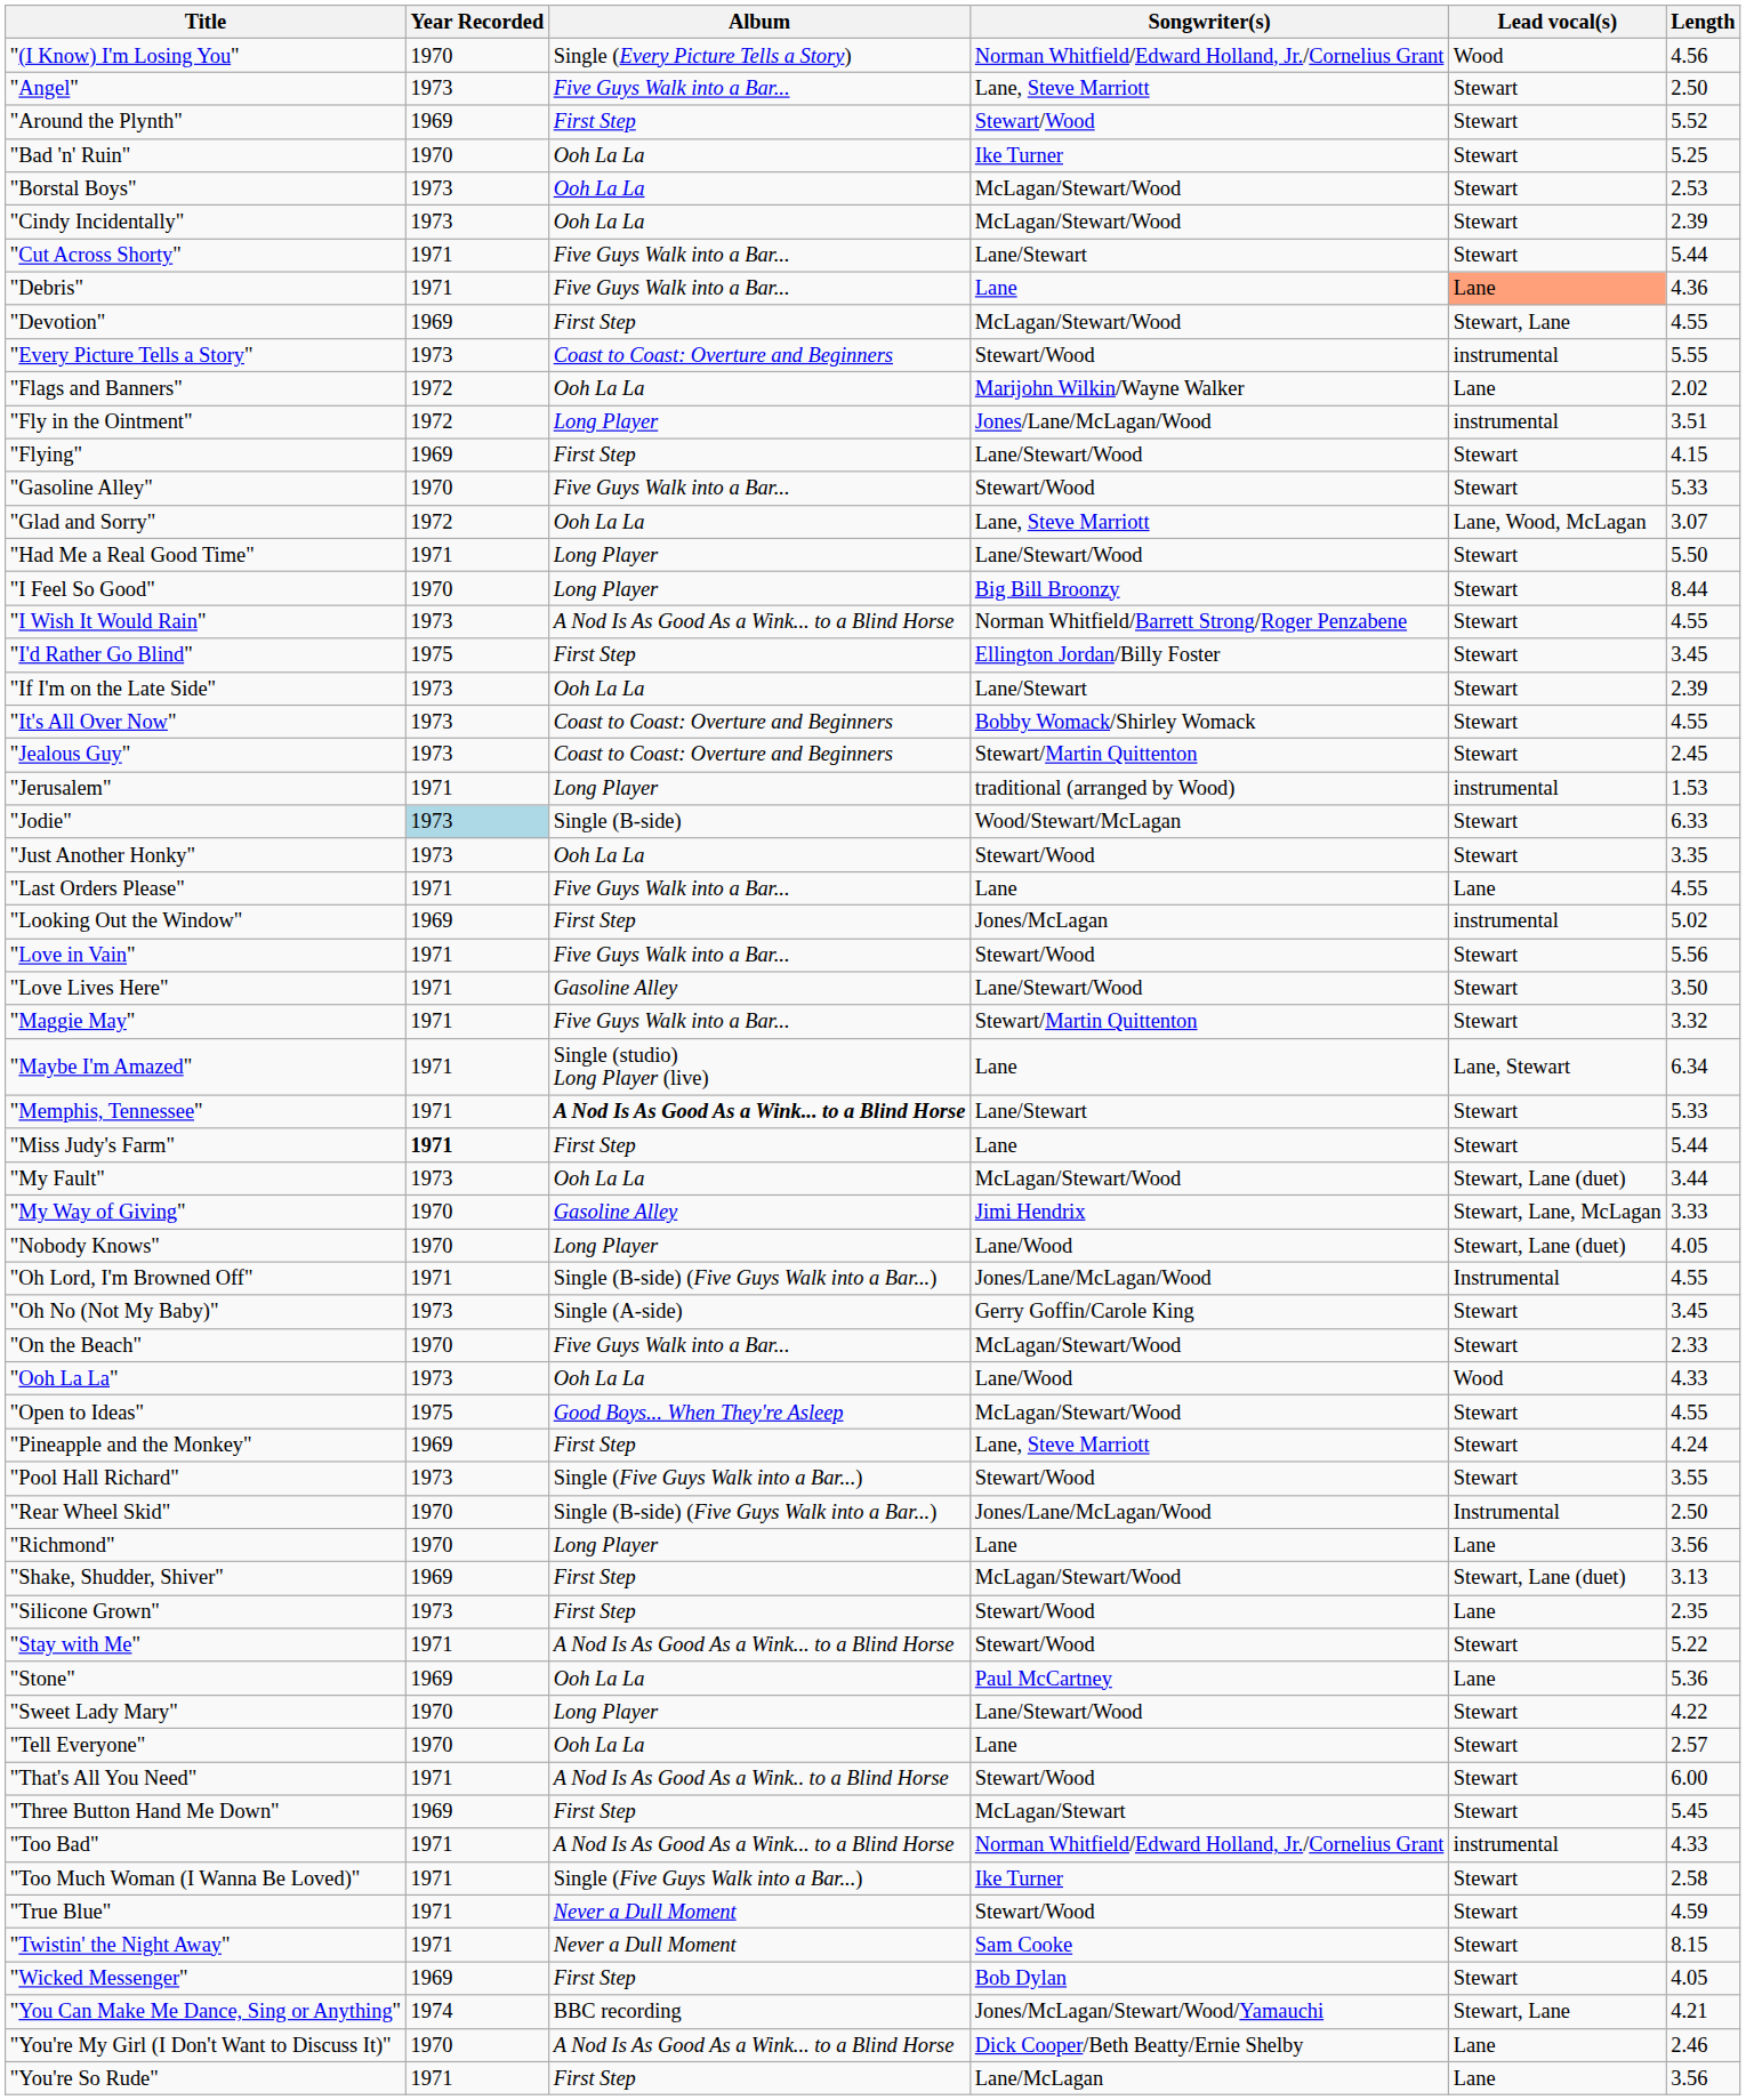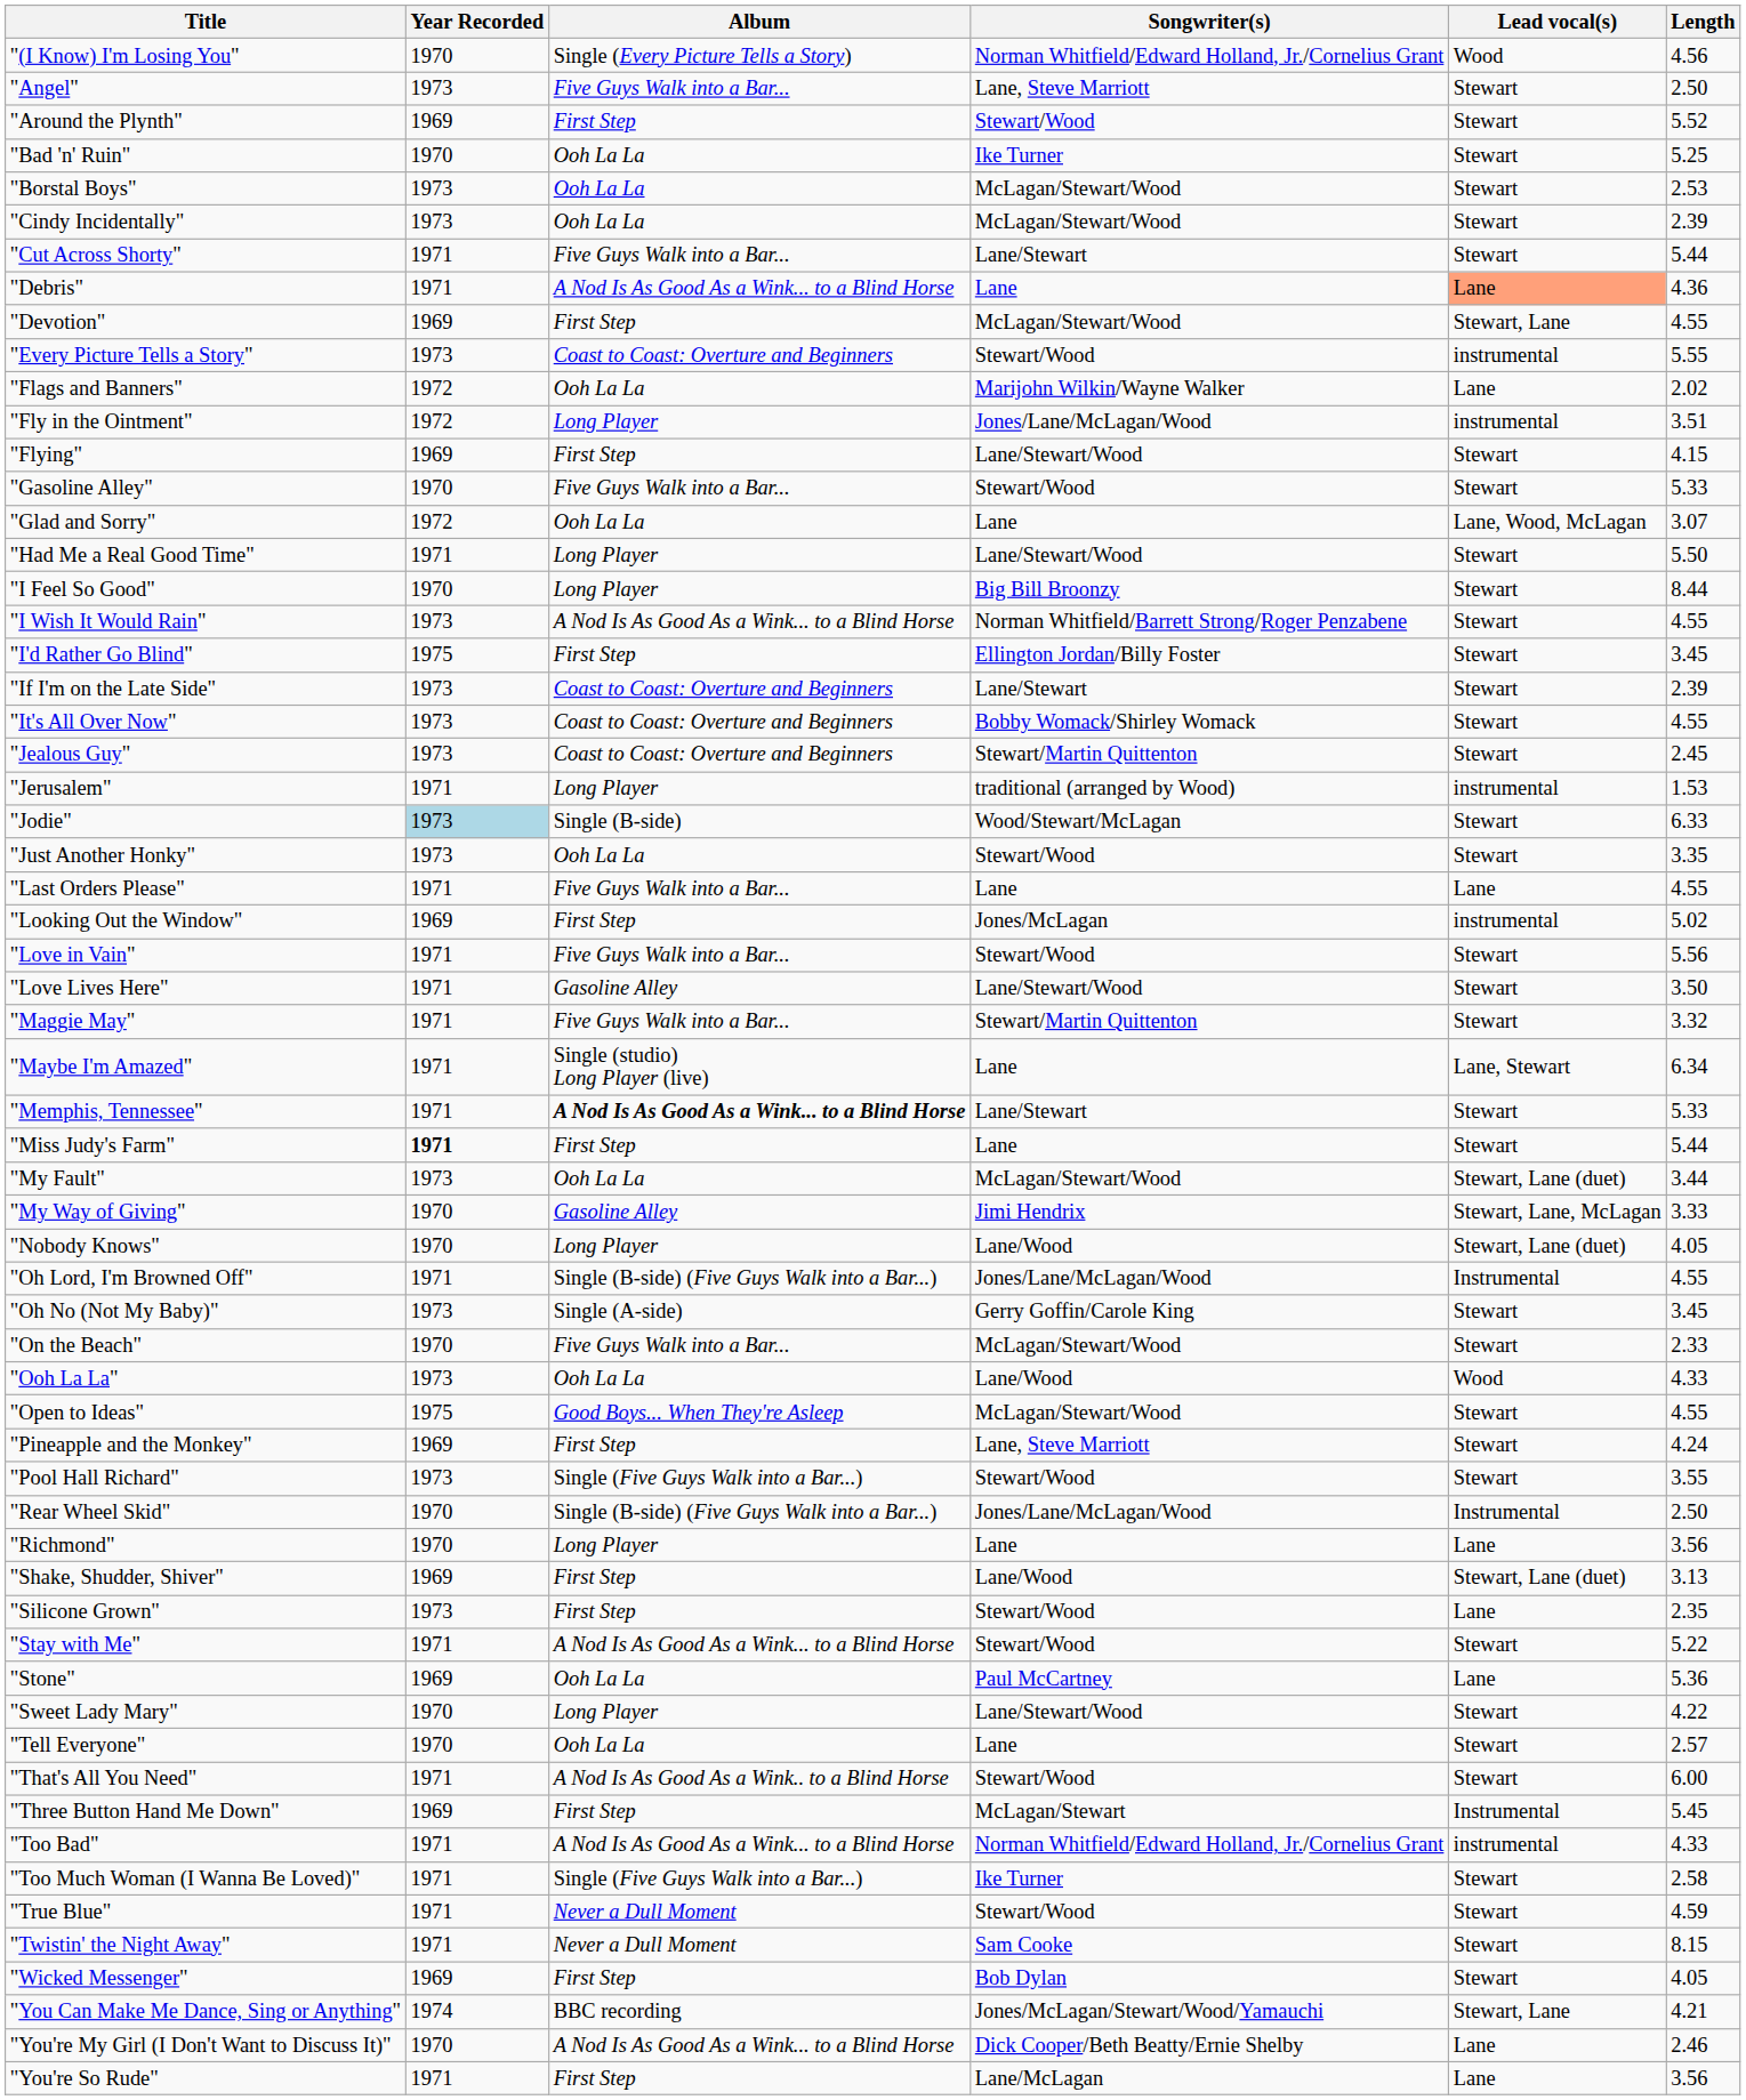 <table class="wikitable sortable">
 <tr>
 <th>Title</th>
 <th>Year Recorded</th>
 <th>Album</th>
 <th>Songwriter(s)</th>
 <th>Lead vocal(s)</th>
 <th>Length</th>
 </tr>
 <tr>
 <td>"<a href='#'>(I Know) I'm Losing You</a>"</td>
 <td>1970</td>
 <td>Single (<em><a href='#'>Every Picture Tells a Story</a></em>)</td>
 <td><a href='#'>Norman Whitfield</a>/<a href='#'>Edward Holland, Jr.</a>/<a href='#'>Cornelius Grant</a></td>
 <td>Wood</td>
 <td>4.56</td>
 </tr>
 <tr>
 <td>"<a href='#'>Angel</a>"</td>
 <td>1973</td>
 <td><em><a href='#'>Five Guys Walk into a Bar...</a></em></td>
 <td>Lane, <a href='#'>Steve Marriott</a></td>
 <td>Stewart</td>
 <td>2.50</td>
 </tr>
 <tr>
 <td>"Around the Plynth"</td>
 <td>1969</td>
 <td><em><a href='#'>First Step</a></em></td>
 <td><a href='#'>Stewart</a>/<a href='#'>Wood</a></td>
 <td>Stewart</td>
 <td>5.52</td>
 </tr>
 <tr>
 <td>"Bad 'n' Ruin"</td>
 <td>1970</td>
 <td><em>Ooh La La</em></td>
 <td><a href='#'>Ike Turner</a></td>
 <td>Stewart</td>
 <td>5.25</td>
 </tr>
 <tr>
 <td>"Borstal Boys"</td>
 <td>1973</td>
 <td><em><a href='#'>Ooh La La</a></em></td>
 <td>McLagan/Stewart/Wood</td>
 <td>Stewart</td>
 <td>2.53</td>
 </tr>
 <tr>
 <td>"Cindy Incidentally"</td>
 <td>1973</td>
 <td><em>Ooh La La</em></td>
 <td>McLagan/Stewart/Wood</td>
 <td>Stewart</td>
 <td>2.39</td>
 </tr>
 <tr>
 <td>"<a href='#'>Cut Across Shorty</a>"</td>
 <td>1971</td>
 <td><em>Five Guys Walk into a Bar...</em></td>
 <td>Lane/Stewart</td>
 <td>Stewart</td>
 <td>5.44</td>
 </tr>
 <tr>
 <td>"Debris"</td>
 <td>1971</td>
-<td><em>Five Guys Walk into a Bar...</em></td>
+<td><em><a href='#'>A Nod Is As Good As a Wink... to a Blind Horse</a></em></td>
 <td><a href='#'>Lane</a></td>
 <td style="background: lightsalmon;">Lane</td>
 <td>4.36</td>
 </tr>
 <tr>
 <td>"Devotion"</td>
 <td>1969</td>
 <td><em>First Step</em></td>
 <td>McLagan/Stewart/Wood</td>
 <td>Stewart, Lane</td>
 <td>4.55</td>
 </tr>
 <tr>
 <td>"<a href='#'>Every Picture Tells a Story</a>"</td>
 <td>1973</td>
 <td><em><a href='#'>Coast to Coast: Overture and Beginners</a></em></td>
 <td>Stewart/Wood</td>
 <td>instrumental</td>
 <td>5.55</td>
 </tr>
 <tr>
 <td>"Flags and Banners"</td>
 <td>1972</td>
 <td><em>Ooh La La</em></td>
 <td><a href='#'>Marijohn Wilkin</a>/Wayne Walker</td>
 <td>Lane</td>
 <td>2.02</td>
 </tr>
 <tr>
 <td>"Fly in the Ointment"</td>
 <td>1972</td>
 <td><em><a href='#'>Long Player</a></em></td>
 <td><a href='#'>Jones</a>/Lane/McLagan/Wood</td>
 <td>instrumental</td>
 <td>3.51</td>
 </tr>
 <tr>
 <td>"Flying"</td>
 <td>1969</td>
 <td><em>First Step</em></td>
 <td>Lane/Stewart/Wood</td>
 <td>Stewart</td>
 <td>4.15</td>
 </tr>
 <tr>
 <td>"Gasoline Alley"</td>
 <td>1970</td>
 <td><em>Five Guys Walk into a Bar...</em></td>
 <td>Stewart/Wood</td>
 <td>Stewart</td>
 <td>5.33</td>
 </tr>
 <tr>
 <td>"Glad and Sorry"</td>
 <td>1972</td>
 <td><em>Ooh La La</em></td>
-<td>Lane, <a href='#'>Steve Marriott</a></td>
+<td>Lane</td>
 <td>Lane, Wood, McLagan</td>
 <td>3.07</td>
 </tr>
 <tr>
 <td>"Had Me a Real Good Time"</td>
 <td>1971</td>
 <td><em>Long Player</em></td>
 <td>Lane/Stewart/Wood</td>
 <td>Stewart</td>
 <td>5.50</td>
 </tr>
 <tr>
 <td>"I Feel So Good"</td>
 <td>1970</td>
 <td><em>Long Player</em></td>
 <td><a href='#'>Big Bill Broonzy</a></td>
 <td>Stewart</td>
 <td>8.44</td>
 </tr>
 <tr>
 <td>"<a href='#'>I Wish It Would Rain</a>"</td>
 <td>1973</td>
 <td><em>A Nod Is As Good As a Wink... to a Blind Horse</em></td>
 <td>Norman Whitfield/<a href='#'>Barrett Strong</a>/<a href='#'>Roger Penzabene</a></td>
 <td>Stewart</td>
 <td>4.55</td>
 </tr>
 <tr>
 <td>"<a href='#'>I'd Rather Go Blind</a>"</td>
 <td>1975</td>
 <td><em>First Step</em></td>
 <td><a href='#'>Ellington Jordan</a>/Billy Foster</td>
 <td>Stewart</td>
 <td>3.45</td>
 </tr>
 <tr>
 <td>"If I'm on the Late Side"</td>
 <td>1973</td>
-<td><em>Ooh La La</em></td>
+<td><em><a href='#'>Coast to Coast: Overture and Beginners</a></em></td>
 <td>Lane/Stewart</td>
 <td>Stewart</td>
 <td>2.39</td>
 </tr>
 <tr>
 <td>"<a href='#'>It's All Over Now</a>"</td>
 <td>1973</td>
 <td><em>Coast to Coast: Overture and Beginners</em></td>
 <td><a href='#'>Bobby Womack</a>/Shirley Womack</td>
 <td>Stewart</td>
 <td>4.55</td>
 </tr>
 <tr>
 <td>"<a href='#'>Jealous Guy</a>"</td>
 <td>1973</td>
 <td><em>Coast to Coast: Overture and Beginners</em></td>
 <td>Stewart/<a href='#'>Martin Quittenton</a></td>
 <td>Stewart</td>
 <td>2.45</td>
 </tr>
 <tr>
 <td>"Jerusalem"</td>
 <td>1971</td>
 <td><em>Long Player</em></td>
 <td>traditional (arranged by Wood)</td>
 <td>instrumental</td>
 <td>1.53</td>
 </tr>
 <tr>
 <td>"Jodie"</td>
 <td style="background: lightblue;">1973</td>
 <td>Single (B-side)</td>
 <td>Wood/Stewart/McLagan</td>
 <td>Stewart</td>
 <td>6.33</td>
 </tr>
 <tr>
 <td>"Just Another Honky"</td>
 <td>1973</td>
 <td><em>Ooh La La</em></td>
 <td>Stewart/Wood</td>
 <td>Stewart</td>
 <td>3.35</td>
 </tr>
 <tr>
 <td>"Last Orders Please"</td>
 <td>1971</td>
 <td><em>Five Guys Walk into a Bar...</em></td>
 <td>Lane</td>
 <td>Lane</td>
 <td>4.55</td>
 </tr>
 <tr>
 <td>"Looking Out the Window"</td>
 <td>1969</td>
 <td><em>First Step</em></td>
 <td>Jones/McLagan</td>
 <td>instrumental</td>
 <td>5.02</td>
 </tr>
 <tr>
 <td>"<a href='#'>Love in Vain</a>"</td>
 <td>1971</td>
 <td><em>Five Guys Walk into a Bar...</em></td>
 <td>Stewart/Wood</td>
 <td>Stewart</td>
 <td>5.56</td>
 </tr>
 <tr>
 <td>"Love Lives Here"</td>
 <td>1971</td>
 <td><em>Gasoline Alley</em></td>
 <td>Lane/Stewart/Wood</td>
 <td>Stewart</td>
 <td>3.50</td>
 </tr>
 <tr>
 <td>"<a href='#'>Maggie May</a>"</td>
 <td>1971</td>
 <td><em>Five Guys Walk into a Bar...</em></td>
 <td>Stewart/<a href='#'>Martin Quittenton</a></td>
 <td>Stewart</td>
 <td>3.32</td>
 </tr>
 <tr>
 <td>"<a href='#'>Maybe I'm Amazed</a>"</td>
 <td>1971</td>
 <td>Single (studio)<br><em>Long Player</em> (live)</td>
 <td>Lane</td>
 <td>Lane, Stewart</td>
 <td>6.34</td>
 </tr>
 <tr>
 <td>"<a href='#'>Memphis, Tennessee</a>"</td>
 <td>1971</td>
 <td><strong><em>A Nod Is As Good As a Wink... to a Blind Horse</em></strong></td>
 <td>Lane/Stewart</td>
 <td>Stewart</td>
 <td>5.33</td>
 </tr>
 <tr>
 <td>"Miss Judy's Farm"</td>
 <td><strong>1971</strong></td>
 <td><em>First Step</em></td>
 <td>Lane</td>
 <td>Stewart</td>
 <td>5.44</td>
 </tr>
 <tr>
 <td>"My Fault"</td>
 <td>1973</td>
 <td><em>Ooh La La</em></td>
 <td>McLagan/Stewart/Wood</td>
 <td>Stewart, Lane (duet)</td>
 <td>3.44</td>
 </tr>
 <tr>
 <td>"<a href='#'>My Way of Giving</a>"</td>
 <td>1970</td>
 <td><em><a href='#'>Gasoline Alley</a></em></td>
 <td><a href='#'>Jimi Hendrix</a></td>
 <td>Stewart, Lane, McLagan</td>
 <td>3.33</td>
 </tr>
 <tr>
 <td>"Nobody Knows"</td>
 <td>1970</td>
 <td><em>Long Player</em></td>
 <td>Lane/Wood</td>
 <td>Stewart, Lane (duet)</td>
 <td>4.05</td>
 </tr>
 <tr>
 <td>"Oh Lord, I'm Browned Off"</td>
 <td>1971</td>
 <td>Single (B-side) (<em>Five Guys Walk into a Bar...</em>)</td>
 <td>Jones/Lane/McLagan/Wood</td>
 <td>Instrumental</td>
 <td>4.55</td>
 </tr>
 <tr>
 <td>"Oh No (Not My Baby)"</td>
 <td>1973</td>
 <td>Single (A-side)</td>
 <td>Gerry Goffin/Carole King</td>
 <td>Stewart</td>
 <td>3.45</td>
 </tr>
 <tr>
 <td>"On the Beach"</td>
 <td>1970</td>
 <td><em>Five Guys Walk into a Bar...</em></td>
 <td>McLagan/Stewart/Wood</td>
 <td>Stewart</td>
 <td>2.33</td>
 </tr>
 <tr>
 <td>"<a href='#'>Ooh La La</a>"</td>
 <td>1973</td>
 <td><em>Ooh La La</em></td>
 <td>Lane/Wood</td>
 <td>Wood</td>
 <td>4.33</td>
 </tr>
 <tr>
 <td>"Open to Ideas"</td>
 <td>1975</td>
 <td><em><a href='#'>Good Boys... When They're Asleep</a></em></td>
 <td>McLagan/Stewart/Wood</td>
 <td>Stewart</td>
 <td>4.55</td>
 </tr>
 <tr>
 <td>"Pineapple and the Monkey"</td>
 <td>1969</td>
 <td><em>First Step</em></td>
 <td>Lane, <a href='#'>Steve Marriott</a></td>
 <td>Stewart</td>
 <td>4.24</td>
 </tr>
 <tr>
 <td>"Pool Hall Richard"</td>
 <td>1973</td>
 <td>Single (<em>Five Guys Walk into a Bar...</em>)</td>
 <td>Stewart/Wood</td>
 <td>Stewart</td>
 <td>3.55</td>
 </tr>
 <tr>
 <td>"Rear Wheel Skid"</td>
 <td>1970</td>
 <td>Single (B-side) (<em>Five Guys Walk into a Bar...</em>)</td>
 <td>Jones/Lane/McLagan/Wood</td>
 <td>Instrumental</td>
 <td>2.50</td>
 </tr>
 <tr>
 <td>"Richmond"</td>
 <td>1970</td>
 <td><em>Long Player</em></td>
 <td>Lane</td>
 <td>Lane</td>
 <td>3.56</td>
 </tr>
 <tr>
 <td>"Shake, Shudder, Shiver"</td>
 <td>1969</td>
 <td><em>First Step</em></td>
-<td>McLagan/Stewart/Wood</td>
+<td>Lane/Wood</td>
 <td>Stewart, Lane (duet)</td>
 <td>3.13</td>
 </tr>
 <tr>
 <td>"Silicone Grown"</td>
 <td>1973</td>
 <td><em>First Step</em></td>
 <td>Stewart/Wood</td>
 <td>Lane</td>
 <td>2.35</td>
 </tr>
 <tr>
 <td>"<a href='#'>Stay with Me</a>"</td>
 <td>1971</td>
 <td><em>A Nod Is As Good As a Wink... to a Blind Horse</em></td>
 <td>Stewart/Wood</td>
 <td>Stewart</td>
 <td>5.22</td>
 </tr>
 <tr>
 <td>"Stone"</td>
 <td>1969</td>
 <td><em>Ooh La La</em></td>
 <td><a href='#'>Paul McCartney</a></td>
 <td>Lane</td>
 <td>5.36</td>
 </tr>
 <tr>
 <td>"Sweet Lady Mary"</td>
 <td>1970</td>
 <td><em>Long Player</em></td>
 <td>Lane/Stewart/Wood</td>
 <td>Stewart</td>
 <td>4.22</td>
 </tr>
 <tr>
 <td>"Tell Everyone"</td>
 <td>1970</td>
 <td><em>Ooh La La</em></td>
 <td>Lane</td>
 <td>Stewart</td>
 <td>2.57</td>
 </tr>
 <tr>
 <td>"That's All You Need"</td>
 <td>1971</td>
 <td><em>A Nod Is As Good As a Wink.. to a Blind Horse</em></td>
 <td>Stewart/Wood</td>
 <td>Stewart</td>
 <td>6.00</td>
 </tr>
 <tr>
 <td>"Three Button Hand Me Down"</td>
 <td>1969</td>
 <td><em>First Step</em></td>
 <td>McLagan/Stewart</td>
-<td>Stewart</td>
+<td>Instrumental</td>
 <td>5.45</td>
 </tr>
 <tr>
 <td>"Too Bad"</td>
 <td>1971</td>
 <td><em>A Nod Is As Good As a Wink... to a Blind Horse</em></td>
 <td><a href='#'>Norman Whitfield</a>/<a href='#'>Edward Holland, Jr.</a>/<a href='#'>Cornelius Grant</a></td>
 <td>instrumental</td>
 <td>4.33</td>
 </tr>
 <tr>
 <td>"Too Much Woman (I Wanna Be Loved)"</td>
 <td>1971</td>
 <td>Single (<em>Five Guys Walk into a Bar...</em>)</td>
 <td><a href='#'>Ike Turner</a></td>
 <td>Stewart</td>
 <td>2.58</td>
 </tr>
 <tr>
 <td>"True Blue"</td>
 <td>1971</td>
 <td><em><a href='#'>Never a Dull Moment</a></em></td>
 <td>Stewart/Wood</td>
 <td>Stewart</td>
 <td>4.59</td>
 </tr>
 <tr>
 <td>"<a href='#'>Twistin' the Night Away</a>"</td>
 <td>1971</td>
 <td><em>Never a Dull Moment</em></td>
 <td><a href='#'>Sam Cooke</a></td>
 <td>Stewart</td>
 <td>8.15</td>
 </tr>
 <tr>
 <td>"<a href='#'>Wicked Messenger</a>"</td>
 <td>1969</td>
 <td><em>First Step</em></td>
 <td><a href='#'>Bob Dylan</a></td>
 <td>Stewart</td>
 <td>4.05</td>
 </tr>
 <tr>
 <td>"<a href='#'>You Can Make Me Dance, Sing or Anything</a>"</td>
 <td>1974</td>
 <td>BBC recording</td>
 <td>Jones/McLagan/Stewart/Wood/<a href='#'>Yamauchi</a></td>
 <td>Stewart, Lane</td>
 <td>4.21</td>
 </tr>
 <tr>
 <td>"You're My Girl (I Don't Want to Discuss It)"</td>
 <td>1970</td>
 <td><em>A Nod Is As Good As a Wink... to a Blind Horse</em></td>
 <td><a href='#'>Dick Cooper</a>/Beth Beatty/Ernie Shelby</td>
 <td>Lane</td>
 <td>2.46</td>
 </tr>
 <tr>
 <td>"You're So Rude"</td>
 <td>1971</td>
 <td><em>First Step</em></td>
 <td>Lane/McLagan</td>
 <td>Lane</td>
 <td>3.56</td>
 </tr>
 </table>
